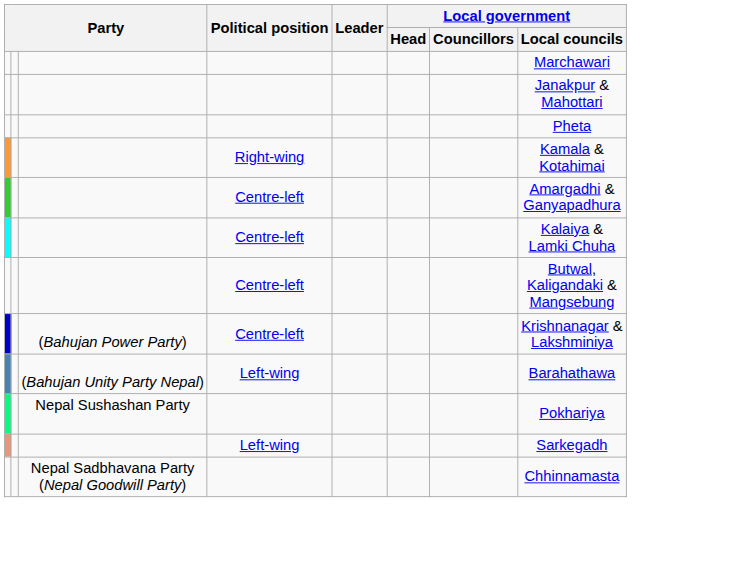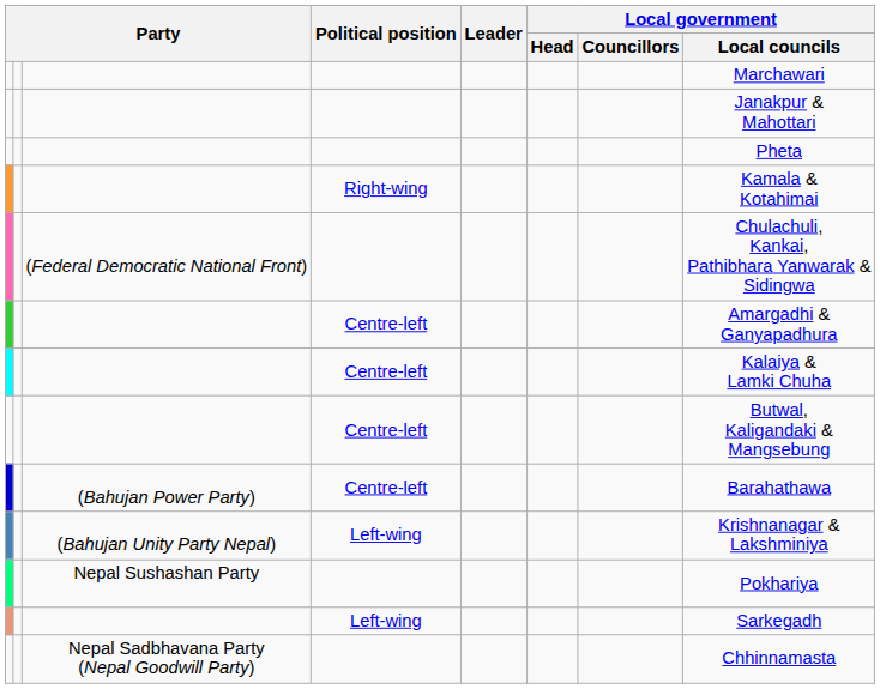 <table class="wikitable sortable" style="text-align: center;">
 <tr>
 <th colspan="3" rowspan="2" scope="col" class="unsortable">Party</th>
 <th rowspan="2" scope="col" class="unsortable">Political position</th>
 <th rowspan="2" class="unsortable">Leader</th>
 <th colspan="3"><a href='#'>Local government</a></th>
 </tr>
 <tr>
 <th data-sort-type="number">Head</th>
 <th data-sort-type="number">Councillors</th>
 <th scope="col" class="unsortable">Local councils</th>
 </tr>
 <tr>
 <td bgcolor=></td>
 <td></td>
 <td><br></td>
 <td></td>
 <td></td>
 <td></td>
 <td></td>
 <td><a href='#'>Marchawari</a></td>
 </tr>
 <tr>
 <td bgcolor=></td>
 <td></td>
 <td><br><br></td>
 <td></td>
 <td></td>
 <td></td>
 <td></td>
 <td><a href='#'>Janakpur</a> & <br> <a href='#'>Mahottari</a></td>
 </tr>
 <tr>
 <td bgcolor=></td>
 <td></td>
 <td><br></td>
 <td></td>
 <td></td>
 <td></td>
 <td></td>
 <td><a href='#'>Pheta</a></td>
 </tr>
 <tr>
 <td bgcolor=#ff9933></td>
 <td></td>
 <td><br><br></td>
 <td><a href='#'>Right-wing</a></td>
 <td></td>
 <td></td>
 <td></td>
 <td><a href='#'>Kamala</a> & <br> <a href='#'>Kotahimai</a></td>
 </tr>
 <tr>
+<td bgcolor=hotpink></td>
+<td></td>
+<td><br>(<em>Federal Democratic National Front</em>)<br></td>
+<td></td>
+<td></td>
+<td></td>
+<td></td>
+<td><a href='#'>Chulachuli</a>,<br><a href='#'>Kankai</a>,<br><a href='#'>Pathibhara Yanwarak</a> &<br><a href='#'>Sidingwa</a></td>
+</tr>
+<tr>
 <td bgcolor=limegreen></td>
 <td></td>
 <td><br></td>
 <td><a href='#'>Centre-left</a></td>
 <td></td>
 <td></td>
 <td></td>
 <td><a href='#'>Amargadhi</a> & <br><a href='#'>Ganyapadhura</a></td>
 </tr>
 <tr>
 <td bgcolor=cyan></td>
 <td></td>
 <td><br><br></td>
 <td><a href='#'>Centre-left</a></td>
 <td></td>
 <td></td>
 <td></td>
 <td><a href='#'>Kalaiya</a> & <br> <a href='#'>Lamki Chuha</a></td>
 </tr>
 <tr>
 <td bgcolor=></td>
 <td></td>
 <td><br><br></td>
 <td><a href='#'>Centre-left</a></td>
 <td></td>
 <td></td>
 <td></td>
 <td><a href='#'>Butwal</a>,<br><a href='#'>Kaligandaki</a> & <br> <a href='#'>Mangsebung</a></td>
 </tr>
 <tr>
 <td bgcolor=mediumblue></td>
 <td></td>
 <td><br>(<em>Bahujan Power Party</em>)<br></td>
 <td><a href='#'>Centre-left</a></td>
 <td></td>
 <td></td>
 <td></td>
-<td><a href='#'>Krishnanagar</a> &<br><a href='#'>Lakshminiya</a></td>
+<td><a href='#'>Barahathawa</a></td>
 </tr>
 <tr>
 <td bgcolor=steelblue></td>
 <td></td>
 <td><br>(<em>Bahujan Unity Party Nepal</em>)<br></td>
 <td><a href='#'>Left-wing</a></td>
 <td></td>
 <td></td>
 <td></td>
-<td><a href='#'>Barahathawa</a></td>
+<td><a href='#'>Krishnanagar</a> &<br><a href='#'>Lakshminiya</a></td>
 </tr>
 <tr>
 <td bgcolor=#00ff7f></td>
 <td></td>
 <td>Nepal Sushashan Party<br><br></td>
 <td></td>
 <td></td>
 <td></td>
 <td></td>
 <td><a href='#'>Pokhariya</a></td>
 </tr>
 <tr>
 <td bgcolor=darksalmon></td>
 <td></td>
 <td><br></td>
 <td><a href='#'>Left-wing</a></td>
 <td></td>
 <td></td>
 <td></td>
 <td><a href='#'>Sarkegadh</a></td>
 </tr>
 <tr>
 <td bgcolor=></td>
 <td></td>
 <td>Nepal Sadbhavana Party<br>(<em>Nepal Goodwill Party</em>)<br></td>
 <td></td>
 <td></td>
 <td></td>
 <td></td>
 <td><a href='#'>Chhinnamasta</a></td>
 </tr>
 </table>
